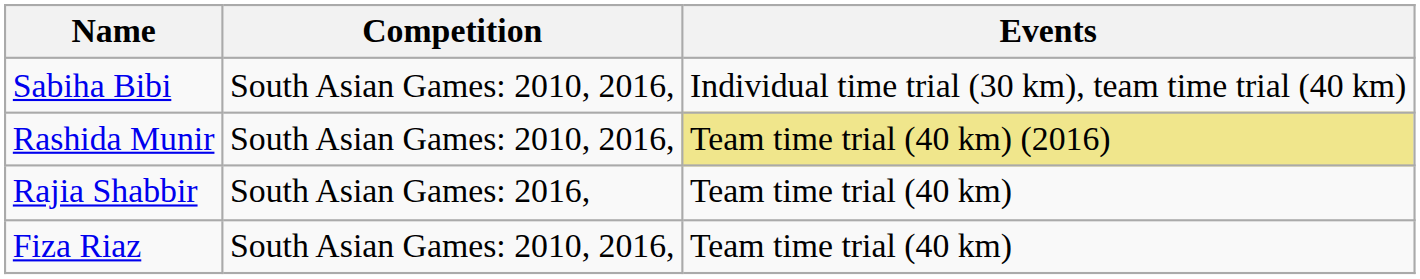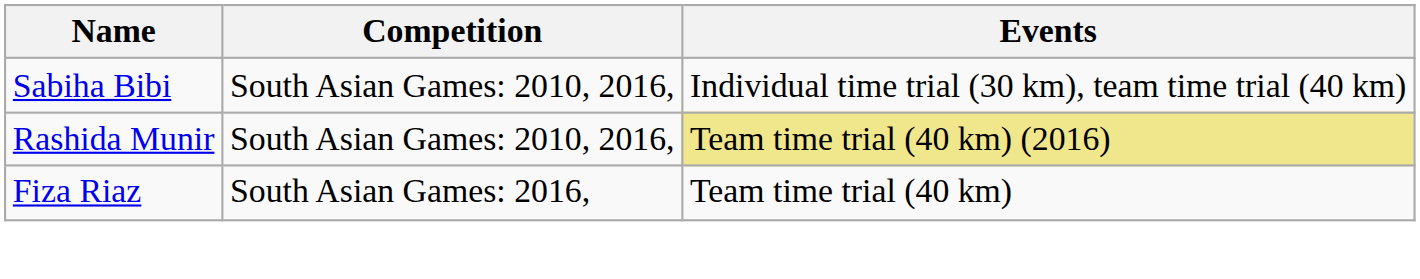 <table class="wikitable sortable">
 <tr>
 <th>Name</th>
 <th>Competition</th>
 <th>Events</th>
 </tr>
 <tr>
 <td><a href='#'>Sabiha Bibi</a></td>
 <td>South Asian Games: 2010, 2016,</td>
 <td>Individual time trial (30 km), team time trial (40 km)</td>
 </tr>
 <tr>
 <td><a href='#'>Rashida Munir</a></td>
 <td>South Asian Games: 2010, 2016,</td>
 <td style="background: khaki;">Team time trial (40 km) (2016)</td>
 </tr>
 <tr>
-<td><a href='#'>Rajia Shabbir</a></td>
+<td><a href='#'>Fiza Riaz</a></td>
 <td>South Asian Games: 2016,</td>
 <td>Team time trial (40 km)</td>
 </tr>
-<tr>
-<td><a href='#'>Fiza Riaz</a></td>
-<td>South Asian Games: 2010, 2016,</td>
-<td>Team time trial (40 km)</td>
-</tr>
 </table>
